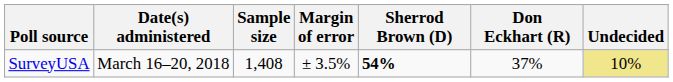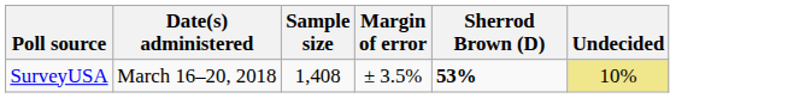 <table class="wikitable">
 <tr valign=bottom>
 <th>Poll source</th>
 <th>Date(s)<br>administered</th>
 <th>Sample<br>size</th>
 <th>Margin<br>of error</th>
 <th style="width:100px;">Sherrod<br>Brown (D)</th>
-<th style="width:100px;">Don<br>Eckhart (R)</th>
 <th>Undecided</th>
 </tr>
 <tr>
 <td><a href='#'>SurveyUSA</a></td>
 <td align=center>March 16–20, 2018</td>
 <td align=center>1,408</td>
 <td align=center>± 3.5%</td>
-<td><strong>54%</strong></td>
-<td align=center>37%</td>
+<td><strong>53%</strong></td>
 <td align=center style="background: khaki;">10%</td>
 </tr>
 </table>
